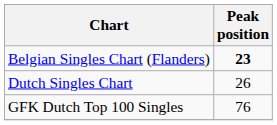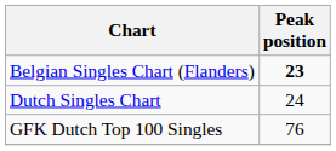 <table class="wikitable">
 <tr>
 <th align="left">Chart</th>
 <th align="left">Peak<br>position</th>
 </tr>
 <tr>
 <td><a href='#'>Belgian Singles Chart</a> (<a href='#'>Flanders</a>)</td>
 <td align="center"><strong>23</strong></td>
 </tr>
 <tr>
 <td align="left"><a href='#'>Dutch Singles Chart</a></td>
-<td align="center">26</td>
+<td align="center">24</td>
 </tr>
 <tr>
 <td align="left">GFK Dutch Top 100 Singles</td>
 <td align="center">76</td>
 </tr>
 <tr>
 </tr>
 </table>
